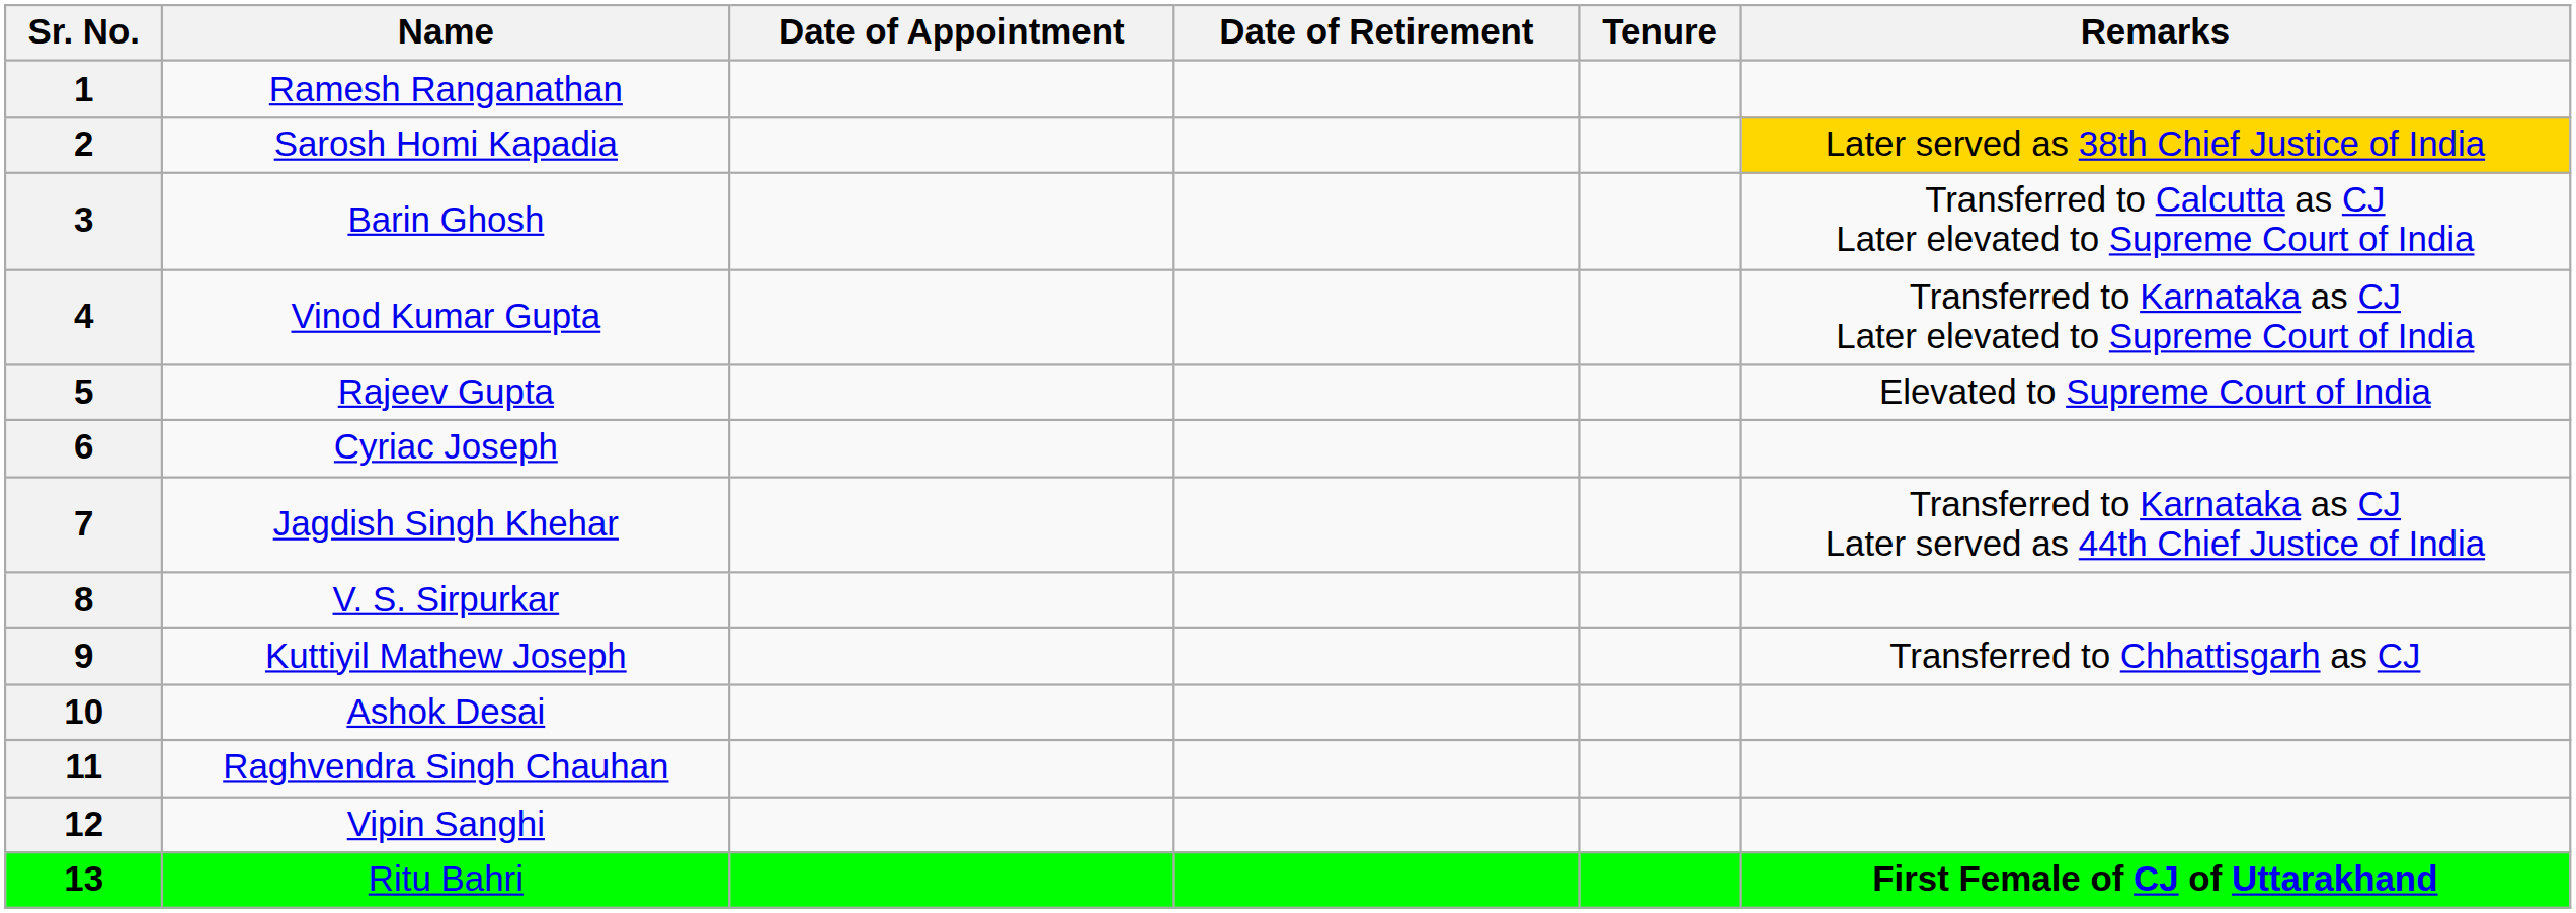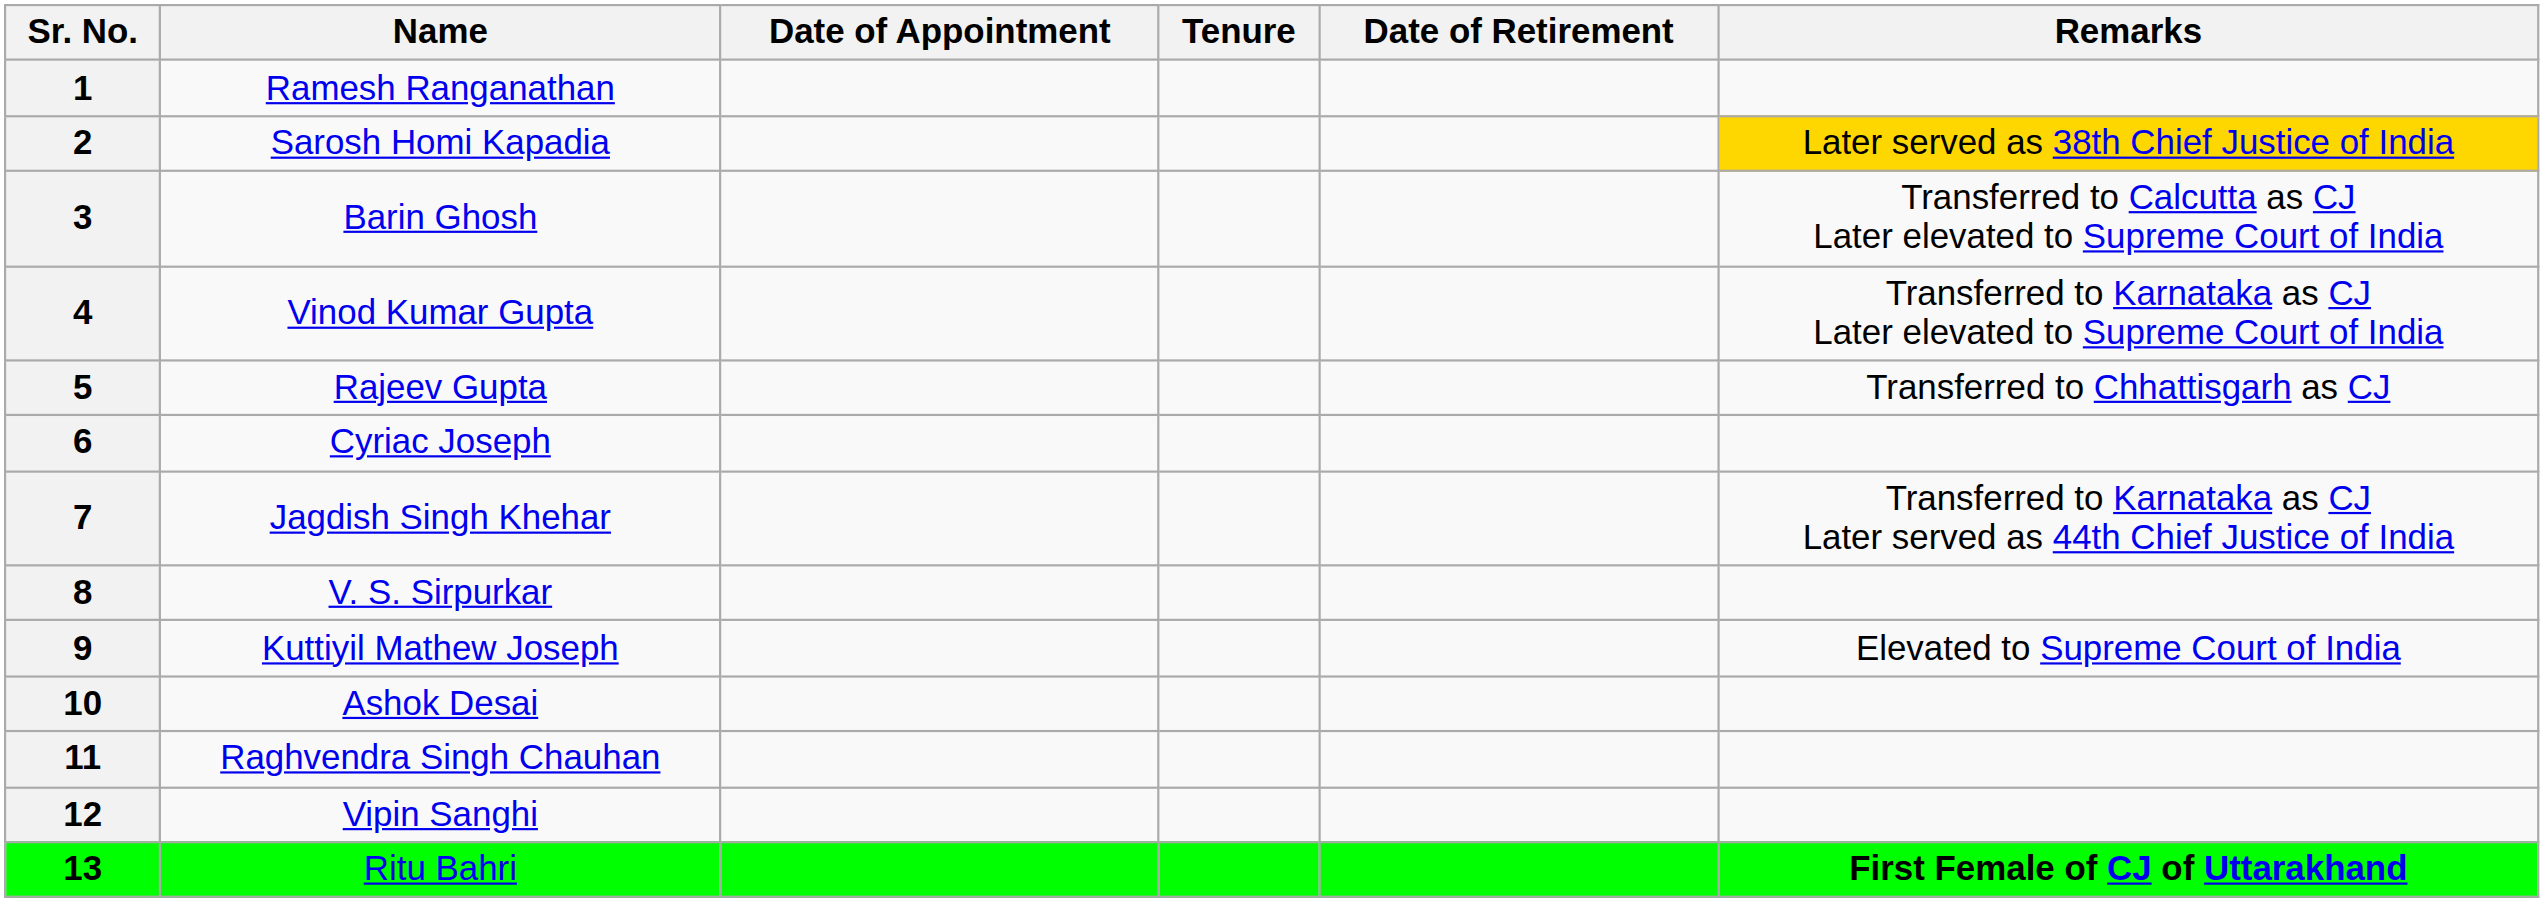 <table class="wikitable sortable" style="text-align:center" width="92%">
 <tr>
 <th>Sr. No.</th>
 <th>Name</th>
 <th>Date of Appointment</th>
+<th>Tenure</th>
 <th>Date of Retirement</th>
-<th>Tenure</th>
 <th>Remarks</th>
 </tr>
 <tr>
 <th>1</th>
 <td><a href='#'>Ramesh Ranganathan</a></td>
 <td></td>
 <td></td>
 <td></td>
 <td></td>
 </tr>
 <tr>
 <th>2</th>
 <td><a href='#'>Sarosh Homi Kapadia</a></td>
 <td></td>
 <td></td>
 <td></td>
 <td style="background: gold;">Later served as <a href='#'>38th Chief Justice of India</a></td>
 </tr>
 <tr>
 <th>3</th>
 <td><a href='#'>Barin Ghosh</a></td>
 <td></td>
 <td></td>
 <td></td>
 <td>Transferred to <a href='#'>Calcutta</a> as <a href='#'>CJ</a> <br> Later elevated to <a href='#'>Supreme Court of India</a></td>
 </tr>
 <tr>
 <th>4</th>
 <td><a href='#'>Vinod Kumar Gupta</a></td>
 <td></td>
 <td></td>
 <td></td>
 <td>Transferred to <a href='#'>Karnataka</a> as <a href='#'>CJ</a> <br> Later elevated to <a href='#'>Supreme Court of India</a></td>
 </tr>
 <tr>
 <th>5</th>
 <td><a href='#'>Rajeev Gupta</a></td>
 <td></td>
 <td></td>
 <td></td>
-<td>Elevated to <a href='#'>Supreme Court of India</a></td>
+<td>Transferred to <a href='#'>Chhattisgarh</a> as <a href='#'>CJ</a></td>
 </tr>
 <tr>
 <th>6</th>
 <td><a href='#'>Cyriac Joseph</a></td>
 <td></td>
 <td></td>
 <td></td>
 <td></td>
 </tr>
 <tr>
 <th>7</th>
 <td><a href='#'>Jagdish Singh Khehar</a></td>
 <td></td>
 <td></td>
 <td></td>
 <td>Transferred to <a href='#'>Karnataka</a> as <a href='#'>CJ</a> <br> Later served as <a href='#'>44th Chief Justice of India</a></td>
 </tr>
 <tr>
 <th>8</th>
 <td><a href='#'>V. S. Sirpurkar</a></td>
 <td></td>
 <td></td>
 <td></td>
 <td></td>
 </tr>
 <tr>
 <th>9</th>
 <td><a href='#'>Kuttiyil Mathew Joseph</a></td>
 <td></td>
 <td></td>
 <td></td>
-<td>Transferred to <a href='#'>Chhattisgarh</a> as <a href='#'>CJ</a></td>
+<td>Elevated to <a href='#'>Supreme Court of India</a></td>
 </tr>
 <tr>
 <th>10</th>
 <td><a href='#'>Ashok Desai</a></td>
 <td></td>
 <td></td>
 <td></td>
 <td></td>
 </tr>
 <tr>
 <th>11</th>
 <td><a href='#'>Raghvendra Singh Chauhan</a></td>
 <td></td>
 <td></td>
 <td></td>
 <td></td>
 </tr>
 <tr>
 <th>12</th>
 <td><a href='#'>Vipin Sanghi</a></td>
 <td></td>
 <td></td>
 <td></td>
 <td></td>
 </tr>
 <tr>
 <th style="background:lime;">13</th>
 <td style="background:lime;"><a href='#'>Ritu Bahri</a></td>
 <td style="background:lime;"></td>
 <td style="background:lime;"></td>
 <td style="background:lime;"></td>
 <td style="background:lime;"><strong>First Female of <a href='#'>CJ</a> of <a href='#'>Uttarakhand</a></strong></td>
 </tr>
 </table>
